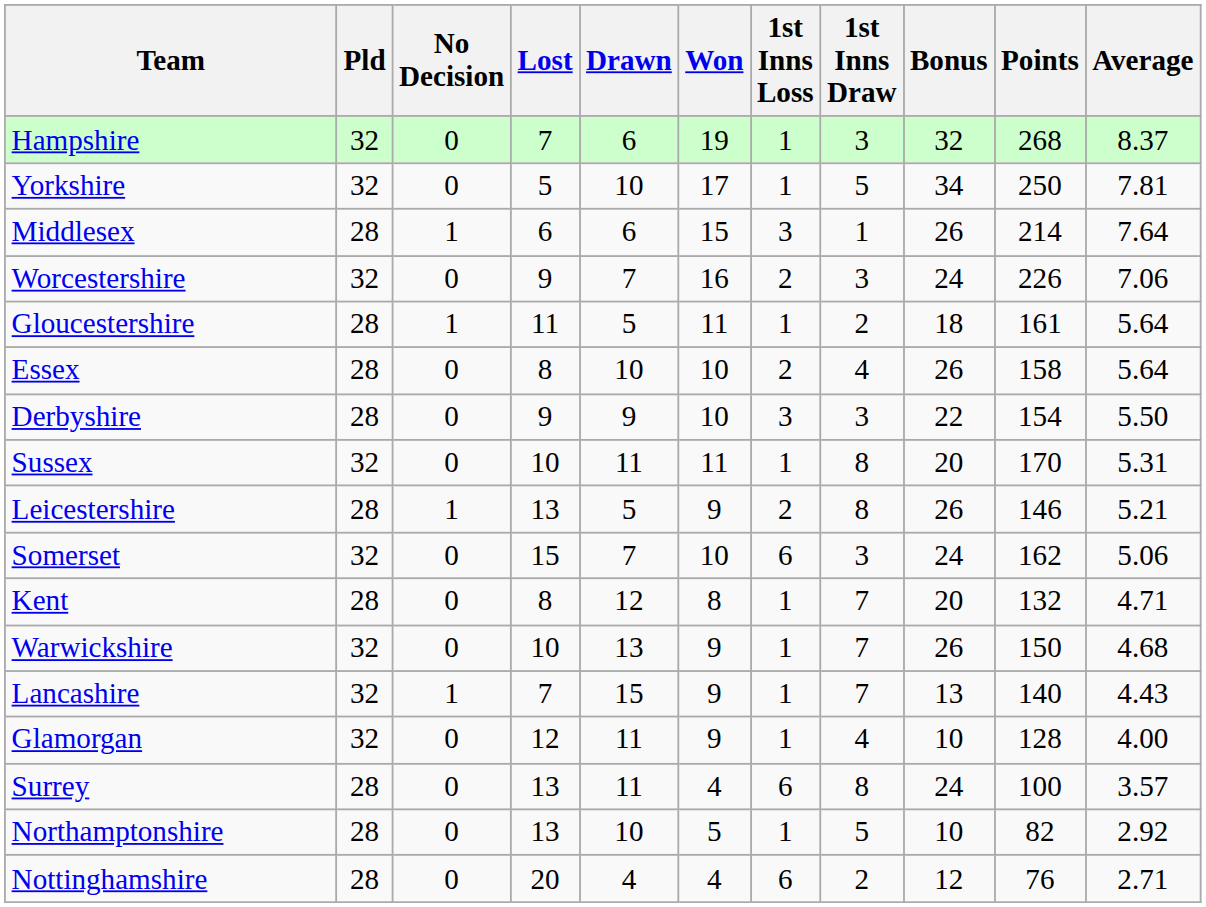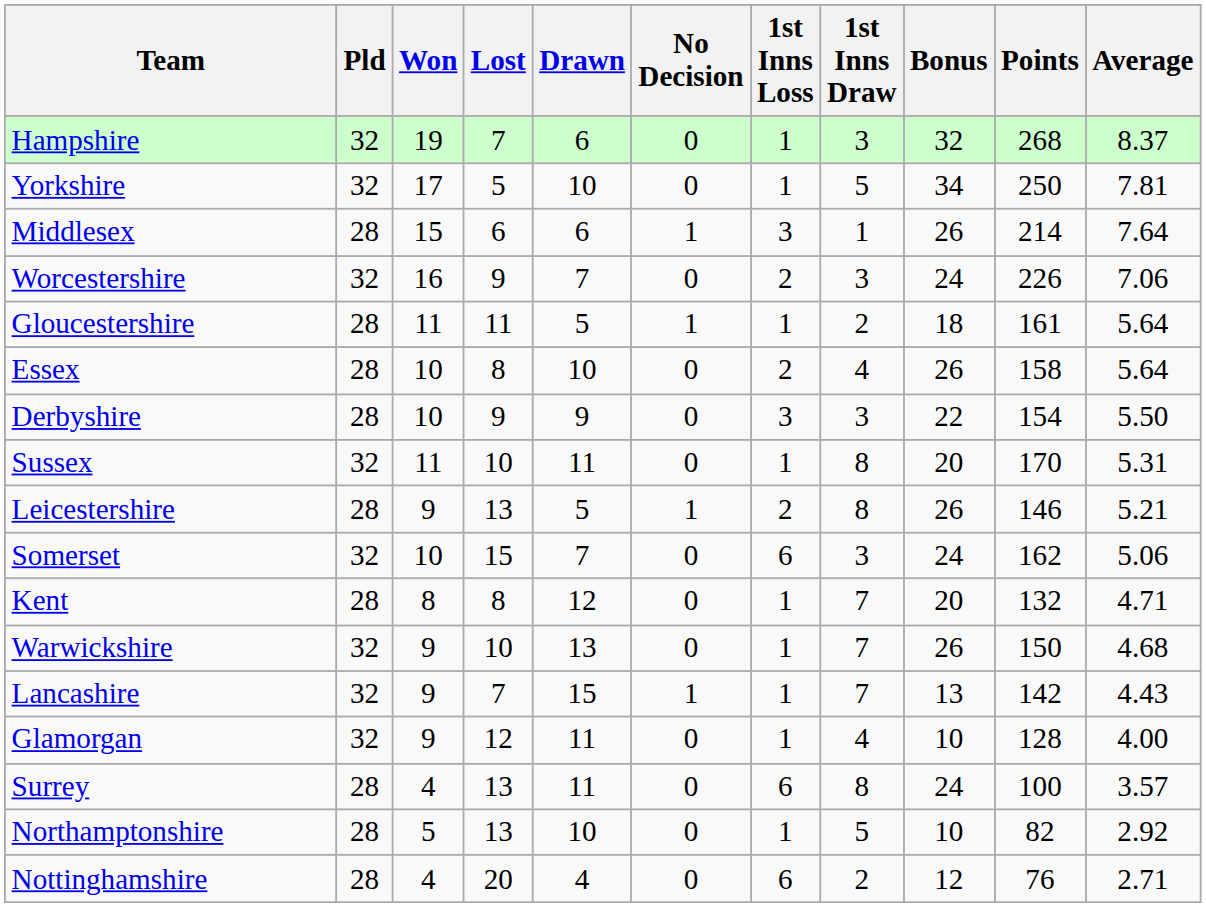 <table class="wikitable" style="text-align:center;">
 <tr>
 <th width=175>Team</th>
 <th width=20 abbr="Played">Pld</th>
-<th width=20 abbr="ND">No Decision</th>
+<th width=20 abbr="Won"><a href='#'>Won</a></th>
 <th width=20 abbr="Lost"><a href='#'>Lost</a></th>
 <th width=20 abbr="Drawn"><a href='#'>Drawn</a></th>
-<th width=20 abbr="Won"><a href='#'>Won</a></th>
+<th width=20 abbr="ND">No Decision</th>
 <th width=20 abbr="1st L">1st Inns Loss</th>
 <th width=20 abbr="1st D">1st Inns Draw</th>
 <th width=20 abbr="Bonus Points">Bonus</th>
 <th width=20 abbr="Points">Points</th>
 <th width=20 abbr="Average">Average</th>
 </tr>
 <tr style="background:#ccffcc;">
 <td style="text-align:left;"><a href='#'>Hampshire</a></td>
 <td>32</td>
-<td>0</td>
+<td>19</td>
 <td>7</td>
 <td>6</td>
-<td>19</td>
+<td>0</td>
 <td>1</td>
 <td>3</td>
 <td>32</td>
 <td>268</td>
 <td>8.37</td>
 </tr>
 <tr>
 <td style="text-align:left;"><a href='#'>Yorkshire</a></td>
 <td>32</td>
-<td>0</td>
+<td>17</td>
 <td>5</td>
 <td>10</td>
-<td>17</td>
+<td>0</td>
 <td>1</td>
 <td>5</td>
 <td>34</td>
 <td>250</td>
 <td>7.81</td>
 </tr>
 <tr>
 <td style="text-align:left;"><a href='#'>Middlesex</a></td>
 <td>28</td>
-<td>1</td>
+<td>15</td>
 <td>6</td>
 <td>6</td>
-<td>15</td>
+<td>1</td>
 <td>3</td>
 <td>1</td>
 <td>26</td>
 <td>214</td>
 <td>7.64</td>
 </tr>
 <tr>
 <td style="text-align:left;"><a href='#'>Worcestershire</a></td>
 <td>32</td>
-<td>0</td>
+<td>16</td>
 <td>9</td>
 <td>7</td>
-<td>16</td>
+<td>0</td>
 <td>2</td>
 <td>3</td>
 <td>24</td>
 <td>226</td>
 <td>7.06</td>
 </tr>
 <tr>
 <td style="text-align:left;"><a href='#'>Gloucestershire</a></td>
 <td>28</td>
-<td>1</td>
+<td>11</td>
 <td>11</td>
 <td>5</td>
-<td>11</td>
+<td>1</td>
 <td>1</td>
 <td>2</td>
 <td>18</td>
 <td>161</td>
 <td>5.64</td>
 </tr>
 <tr>
 <td style="text-align:left;"><a href='#'>Essex</a></td>
 <td>28</td>
-<td>0</td>
+<td>10</td>
 <td>8</td>
 <td>10</td>
-<td>10</td>
+<td>0</td>
 <td>2</td>
 <td>4</td>
 <td>26</td>
 <td>158</td>
 <td>5.64</td>
 </tr>
 <tr>
 <td style="text-align:left;"><a href='#'>Derbyshire</a></td>
 <td>28</td>
-<td>0</td>
+<td>10</td>
 <td>9</td>
 <td>9</td>
-<td>10</td>
+<td>0</td>
 <td>3</td>
 <td>3</td>
 <td>22</td>
 <td>154</td>
 <td>5.50</td>
 </tr>
 <tr>
 <td style="text-align:left;"><a href='#'>Sussex</a></td>
 <td>32</td>
-<td>0</td>
+<td>11</td>
 <td>10</td>
 <td>11</td>
-<td>11</td>
+<td>0</td>
 <td>1</td>
 <td>8</td>
 <td>20</td>
 <td>170</td>
 <td>5.31</td>
 </tr>
 <tr>
 <td style="text-align:left;"><a href='#'>Leicestershire</a></td>
 <td>28</td>
-<td>1</td>
+<td>9</td>
 <td>13</td>
 <td>5</td>
-<td>9</td>
+<td>1</td>
 <td>2</td>
 <td>8</td>
 <td>26</td>
 <td>146</td>
 <td>5.21</td>
 </tr>
 <tr>
 <td style="text-align:left;"><a href='#'>Somerset</a></td>
 <td>32</td>
-<td>0</td>
+<td>10</td>
 <td>15</td>
 <td>7</td>
-<td>10</td>
+<td>0</td>
 <td>6</td>
 <td>3</td>
 <td>24</td>
 <td>162</td>
 <td>5.06</td>
 </tr>
 <tr>
 <td style="text-align:left;"><a href='#'>Kent</a></td>
 <td>28</td>
-<td>0</td>
+<td>8</td>
 <td>8</td>
 <td>12</td>
-<td>8</td>
+<td>0</td>
 <td>1</td>
 <td>7</td>
 <td>20</td>
 <td>132</td>
 <td>4.71</td>
 </tr>
 <tr>
 <td style="text-align:left;"><a href='#'>Warwickshire</a></td>
 <td>32</td>
-<td>0</td>
+<td>9</td>
 <td>10</td>
 <td>13</td>
-<td>9</td>
+<td>0</td>
 <td>1</td>
 <td>7</td>
 <td>26</td>
 <td>150</td>
 <td>4.68</td>
 </tr>
 <tr>
 <td style="text-align:left;"><a href='#'>Lancashire</a></td>
 <td>32</td>
-<td>1</td>
+<td>9</td>
 <td>7</td>
 <td>15</td>
-<td>9</td>
+<td>1</td>
 <td>1</td>
 <td>7</td>
 <td>13</td>
-<td>140</td>
+<td>142</td>
 <td>4.43</td>
 </tr>
 <tr>
 <td style="text-align:left;"><a href='#'>Glamorgan</a></td>
 <td>32</td>
-<td>0</td>
+<td>9</td>
 <td>12</td>
 <td>11</td>
-<td>9</td>
+<td>0</td>
 <td>1</td>
 <td>4</td>
 <td>10</td>
 <td>128</td>
 <td>4.00</td>
 </tr>
 <tr>
 <td style="text-align:left;"><a href='#'>Surrey</a></td>
 <td>28</td>
-<td>0</td>
+<td>4</td>
 <td>13</td>
 <td>11</td>
-<td>4</td>
+<td>0</td>
 <td>6</td>
 <td>8</td>
 <td>24</td>
 <td>100</td>
 <td>3.57</td>
 </tr>
 <tr>
 <td style="text-align:left;"><a href='#'>Northamptonshire</a></td>
 <td>28</td>
-<td>0</td>
+<td>5</td>
 <td>13</td>
 <td>10</td>
-<td>5</td>
+<td>0</td>
 <td>1</td>
 <td>5</td>
 <td>10</td>
 <td>82</td>
 <td>2.92</td>
 </tr>
 <tr>
 <td style="text-align:left;"><a href='#'>Nottinghamshire</a></td>
 <td>28</td>
-<td>0</td>
+<td>4</td>
 <td>20</td>
 <td>4</td>
-<td>4</td>
+<td>0</td>
 <td>6</td>
 <td>2</td>
 <td>12</td>
 <td>76</td>
 <td>2.71</td>
 </tr>
 </table>
